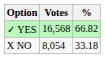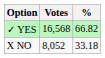 <table class="wikitable">
 <tr>
 <th>Option</th>
 <th>Votes</th>
 <th>%</th>
 </tr>
 <tr>
 <td style=background:#bbf8be>✓ YES</td>
 <td style=background:#bbf8be>16,568</td>
 <td style=background:#bbf8be>66.82</td>
 </tr>
 <tr>
 <td>X NO</td>
-<td>8,054</td>
+<td>8,052</td>
 <td>33.18</td>
 </tr>
 </table>
